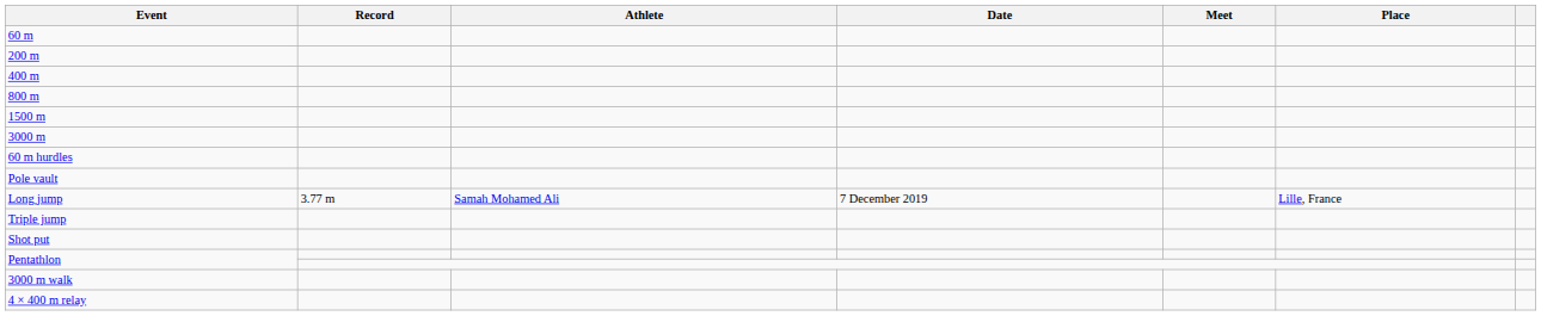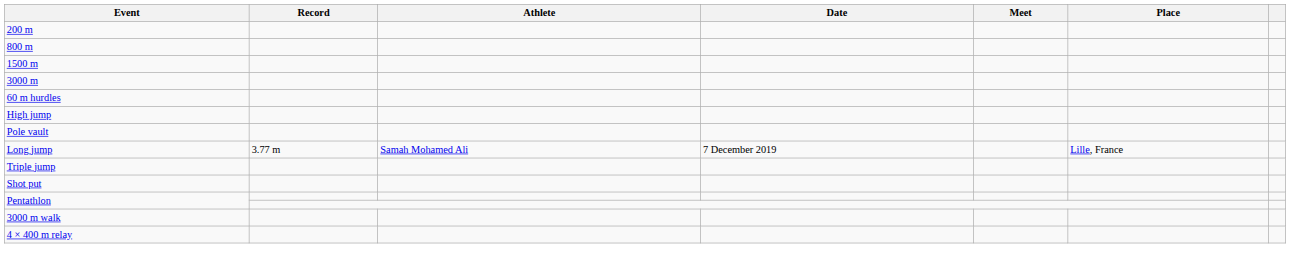 <table class="wikitable" style="font-size:95%; width: 95%;">
 <tr>
 <th>Event</th>
 <th>Record</th>
 <th>Athlete</th>
 <th>Date</th>
 <th>Meet</th>
 <th>Place</th>
 <th></th>
 </tr>
 <tr>
-<td><a href='#'>60 m</a></td>
-<td></td>
-<td></td>
-<td></td>
-<td></td>
-<td></td>
-<td></td>
-</tr>
-<tr>
 <td><a href='#'>200 m</a></td>
-<td></td>
-<td></td>
-<td></td>
-<td></td>
-<td></td>
-<td></td>
-</tr>
-<tr>
-<td><a href='#'>400 m</a></td>
 <td></td>
 <td></td>
 <td></td>
 <td></td>
 <td></td>
 <td></td>
 </tr>
 <tr>
 <td><a href='#'>800 m</a></td>
 <td></td>
 <td></td>
 <td></td>
 <td></td>
 <td></td>
 <td></td>
 </tr>
 <tr>
 <td><a href='#'>1500 m</a></td>
 <td></td>
 <td></td>
 <td></td>
 <td></td>
 <td></td>
 <td></td>
 </tr>
 <tr>
 <td><a href='#'>3000 m</a></td>
 <td></td>
 <td></td>
 <td></td>
 <td></td>
 <td></td>
 <td></td>
 </tr>
 <tr>
 <td><a href='#'>60 m hurdles</a></td>
+<td></td>
+<td></td>
+<td></td>
+<td></td>
+<td></td>
+<td></td>
+</tr>
+<tr>
+<td><a href='#'>High jump</a></td>
 <td></td>
 <td></td>
 <td></td>
 <td></td>
 <td></td>
 <td></td>
 </tr>
 <tr>
 <td><a href='#'>Pole vault</a></td>
 <td></td>
 <td></td>
 <td></td>
 <td></td>
 <td></td>
 <td></td>
 </tr>
 <tr>
 <td><a href='#'>Long jump</a></td>
 <td>3.77 m</td>
 <td><a href='#'>Samah Mohamed Ali</a></td>
 <td>7 December 2019</td>
 <td></td>
 <td><a href='#'>Lille</a>, France</td>
 <td></td>
 </tr>
 <tr>
 <td><a href='#'>Triple jump</a></td>
 <td></td>
 <td></td>
 <td></td>
 <td></td>
 <td></td>
 <td></td>
 </tr>
 <tr>
 <td><a href='#'>Shot put</a></td>
 <td></td>
 <td></td>
 <td></td>
 <td></td>
 <td></td>
 <td></td>
 </tr>
 <tr>
 <td rowspan=2><a href='#'>Pentathlon</a></td>
 <td></td>
 <td></td>
 <td></td>
 <td></td>
 <td></td>
 <td></td>
 </tr>
 <tr>
 <td colspan=5></td>
 <td></td>
 </tr>
 <tr>
 <td><a href='#'>3000 m walk</a></td>
 <td></td>
 <td></td>
 <td></td>
 <td></td>
 <td></td>
 <td></td>
 </tr>
 <tr>
 <td><a href='#'>4 × 400 m relay</a></td>
 <td></td>
 <td></td>
 <td></td>
 <td></td>
 <td></td>
 <td></td>
 </tr>
 </table>
